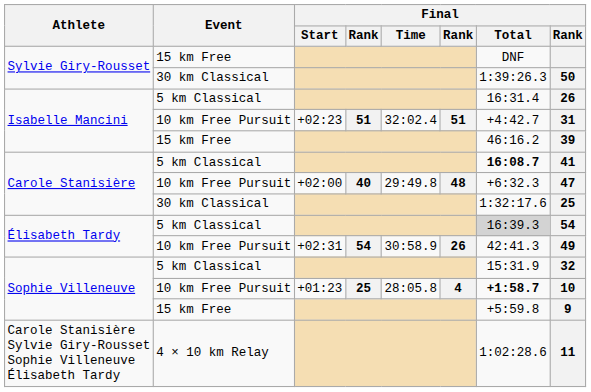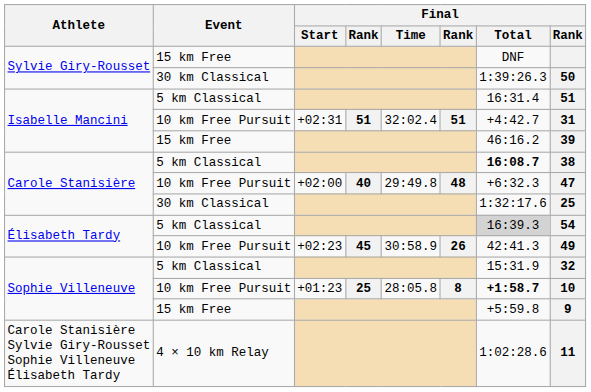 <table class="wikitable" style="font-size:90%">
 <tr>
 <th rowspan="2">Athlete</th>
 <th rowspan="2">Event</th>
 <th colspan="6">Final</th>
 </tr>
 <tr>
 <th>Start</th>
 <th>Rank</th>
 <th>Time</th>
 <th>Rank</th>
 <th>Total</th>
 <th>Rank</th>
 </tr>
 <tr>
 <td rowspan=2><a href='#'>Sylvie Giry-Rousset</a></td>
 <td>15 km Free</td>
 <td colspan=4 bgcolor="wheat"></td>
 <td align="center">DNF</td>
 <th align="center"></th>
 </tr>
 <tr>
 <td>30 km Classical</td>
 <td colspan=4 bgcolor="wheat"></td>
 <td align="center">1:39:26.3</td>
 <th align="center">50</th>
 </tr>
 <tr>
 <td rowspan=3><a href='#'>Isabelle Mancini</a></td>
 <td>5 km Classical</td>
 <td colspan=4 bgcolor="wheat"></td>
 <td align="center">16:31.4</td>
-<th align="center">26</th>
+<th align="center">51</th>
 </tr>
 <tr>
 <td>10 km Free Pursuit</td>
-<td align="center">+02:23</td>
+<td align="center">+02:31</td>
 <th align="center">51</th>
 <td align="center">32:02.4</td>
 <th align="center">51</th>
 <td align="center">+4:42.7</td>
 <th align="center">31</th>
 </tr>
 <tr>
 <td>15 km Free</td>
 <td colspan=4 bgcolor="wheat"></td>
 <td align="center">46:16.2</td>
 <th align="center">39</th>
 </tr>
 <tr>
 <td rowspan=3><a href='#'>Carole Stanisière</a></td>
 <td>5 km Classical</td>
 <td colspan=4 bgcolor="wheat"></td>
 <td align="center"><strong>16:08.7</strong></td>
-<th align="center">41</th>
+<th align="center">38</th>
 </tr>
 <tr>
 <td>10 km Free Pursuit</td>
 <td align="center">+02:00</td>
 <th align="center">40</th>
 <td align="center">29:49.8</td>
 <th align="center">48</th>
 <td align="center">+6:32.3</td>
 <th align="center">47</th>
 </tr>
 <tr>
 <td>30 km Classical</td>
 <td colspan=4 bgcolor="wheat"></td>
 <td align="center">1:32:17.6</td>
 <th align="center">25</th>
 </tr>
 <tr>
 <td rowspan=2><a href='#'>Élisabeth Tardy</a></td>
 <td>5 km Classical</td>
 <td colspan=4 bgcolor="wheat"></td>
 <td align="center" style="background: lightgrey;">16:39.3</td>
 <th align="center">54</th>
 </tr>
 <tr>
 <td>10 km Free Pursuit</td>
-<td align="center">+02:31</td>
-<th align="center">54</th>
+<td align="center">+02:23</td>
+<th align="center">45</th>
 <td align="center">30:58.9</td>
 <th align="center">26</th>
 <td align="center">42:41.3</td>
 <th align="center">49</th>
 </tr>
 <tr>
 <td rowspan=3><a href='#'>Sophie Villeneuve</a></td>
 <td>5 km Classical</td>
 <td colspan=4 bgcolor="wheat"></td>
 <td align="center">15:31.9</td>
 <th align="center">32</th>
 </tr>
 <tr>
 <td>10 km Free Pursuit</td>
 <td align="center">+01:23</td>
 <th align="center">25</th>
 <td align="center">28:05.8</td>
-<th align="center">4</th>
+<th align="center">8</th>
 <td align="center"><strong>+1:58.7</strong></td>
 <th align="center">10</th>
 </tr>
 <tr>
 <td>15 km Free</td>
 <td colspan=4 bgcolor="wheat"></td>
 <td align="center">+5:59.8</td>
 <th align="center">9</th>
 </tr>
 <tr>
 <td>Carole Stanisière<br>Sylvie Giry-Rousset<br>Sophie Villeneuve<br>Élisabeth Tardy</td>
 <td>4 × 10 km Relay</td>
 <td colspan=4 bgcolor="wheat"></td>
 <td align="center">1:02:28.6</td>
 <th align="center">11</th>
 </tr>
 </table>
